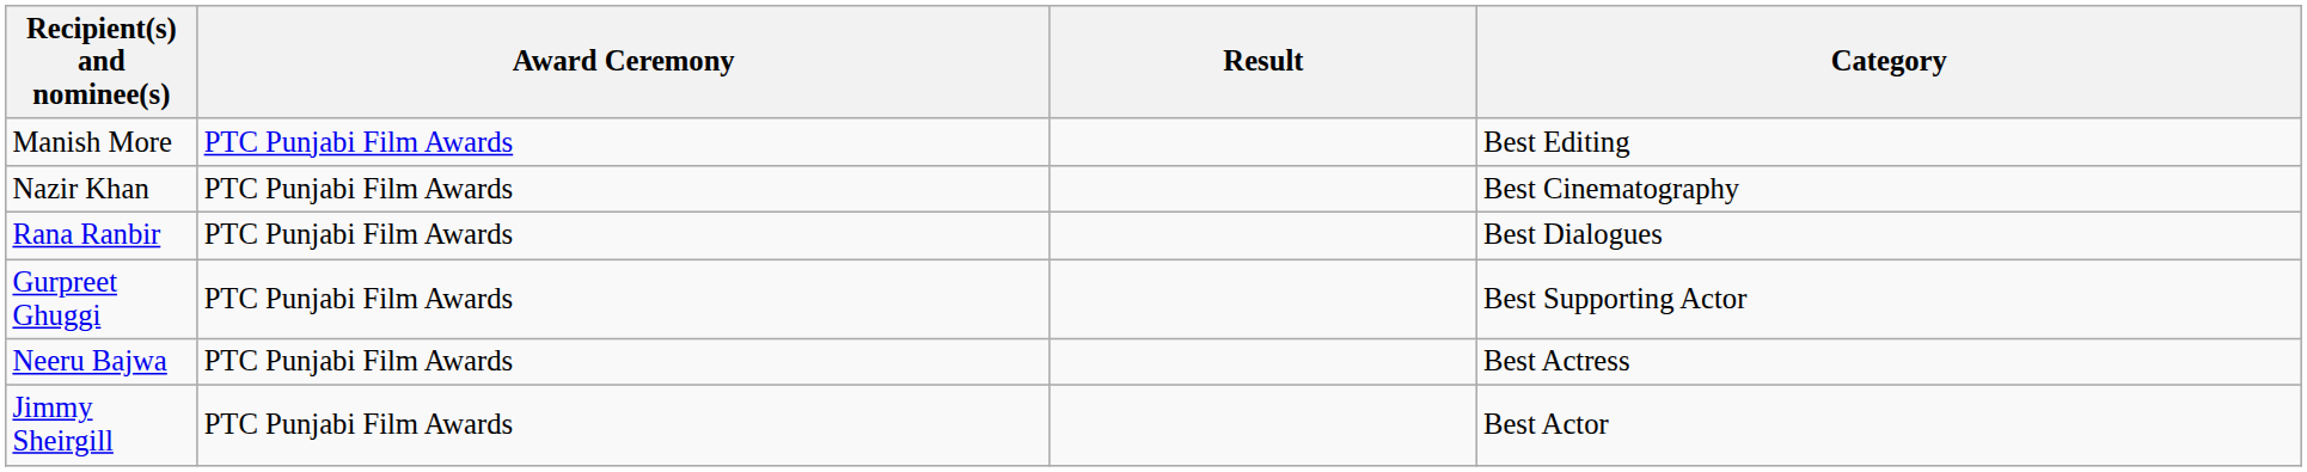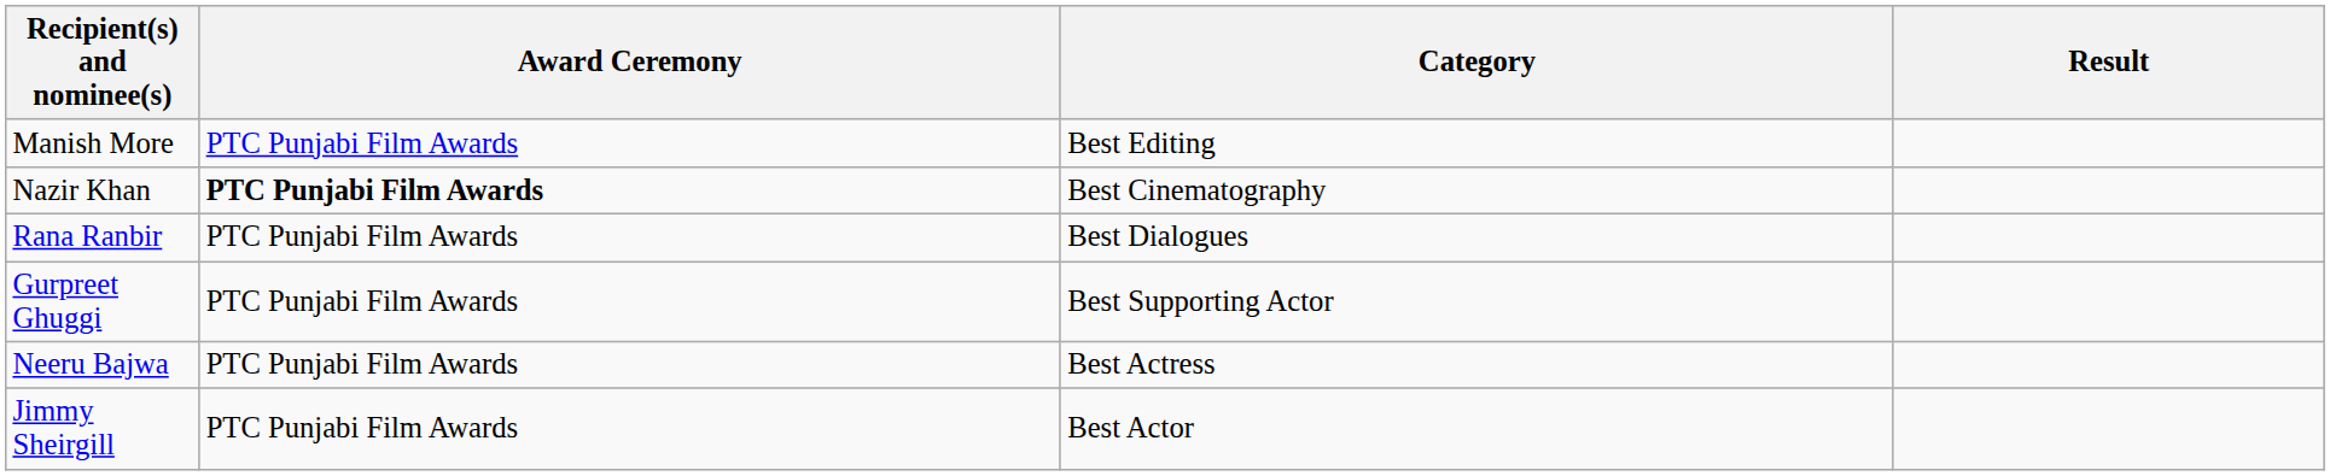 <table class="wikitable plainrowheaders">
 <tr>
 <th width=5%>Recipient(s) and nominee(s)</th>
 <th width=30%>Award Ceremony</th>
+<th width=29%>Category</th>
 <th width=15%>Result</th>
-<th width=29%>Category</th>
 </tr>
 <tr>
 <td>Manish More</td>
 <td><a href='#'>PTC Punjabi Film Awards</a></td>
+<td>Best Editing</td>
 <td></td>
-<td>Best Editing</td>
 </tr>
 <tr>
 <td>Nazir Khan</td>
-<td>PTC Punjabi Film Awards</td>
+<td><strong>PTC Punjabi Film Awards</strong></td>
+<td>Best Cinematography</td>
 <td></td>
-<td>Best Cinematography</td>
 </tr>
 <tr>
 <td><a href='#'>Rana Ranbir</a></td>
 <td>PTC Punjabi Film Awards</td>
+<td>Best Dialogues</td>
 <td></td>
-<td>Best Dialogues</td>
 </tr>
 <tr>
 <td><a href='#'>Gurpreet Ghuggi</a></td>
 <td>PTC Punjabi Film Awards</td>
+<td>Best Supporting Actor</td>
 <td></td>
-<td>Best Supporting Actor</td>
 </tr>
 <tr>
 <td><a href='#'>Neeru Bajwa</a></td>
 <td>PTC Punjabi Film Awards</td>
+<td>Best Actress</td>
 <td></td>
-<td>Best Actress</td>
 </tr>
 <tr>
 <td><a href='#'>Jimmy Sheirgill</a></td>
 <td>PTC Punjabi Film Awards</td>
+<td>Best Actor</td>
 <td></td>
-<td>Best Actor</td>
 </tr>
 </table>
